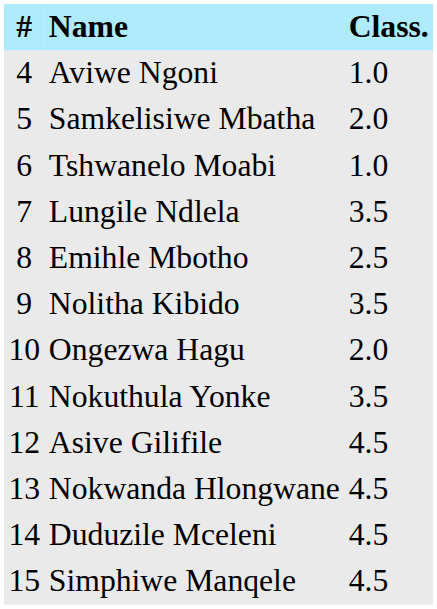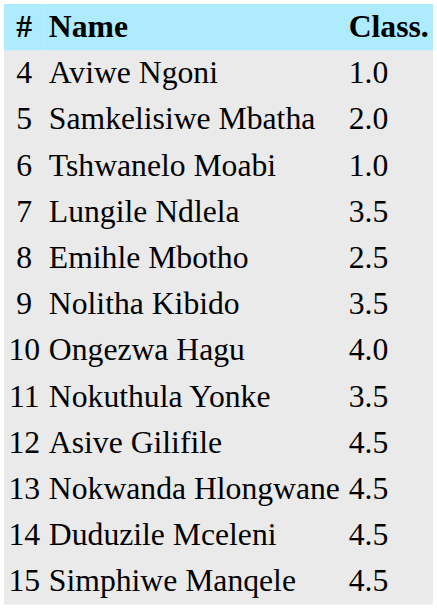 <table border=0 cellpadding=2 cellspacing=0  |- bgcolor=#EAEAEB style="text-align:center; font-size:90%;">
 <tr bgcolor=#ADEBFD>
 <th>#</th>
 <th align=left>Name</th>
 <th align=left>Class.</th>
 </tr>
 <tr>
 <td>4</td>
 <td align=left>Aviwe Ngoni</td>
 <td align=left>1.0</td>
 </tr>
 <tr>
 <td>5</td>
 <td align=left>Samkelisiwe Mbatha</td>
 <td align=left>2.0</td>
 </tr>
 <tr>
 <td>6</td>
 <td align=left>Tshwanelo Moabi</td>
 <td align=left>1.0</td>
 </tr>
 <tr>
 <td>7</td>
 <td align=left>Lungile Ndlela</td>
 <td align=left>3.5</td>
 </tr>
 <tr>
 <td>8</td>
 <td align=left>Emihle Mbotho</td>
 <td align=left>2.5</td>
 </tr>
 <tr>
 <td>9</td>
 <td align=left>Nolitha Kibido</td>
 <td align=left>3.5</td>
 </tr>
 <tr>
 <td>10</td>
 <td align=left>Ongezwa Hagu</td>
-<td align=left>2.0</td>
+<td align=left>4.0</td>
 </tr>
 <tr>
 <td>11</td>
 <td align=left>Nokuthula Yonke</td>
 <td align=left>3.5</td>
 </tr>
 <tr>
 <td>12</td>
 <td align=left>Asive Gilifile</td>
 <td align=left>4.5</td>
 </tr>
 <tr>
 <td>13</td>
 <td align=left>Nokwanda Hlongwane</td>
 <td align=left>4.5</td>
 </tr>
 <tr>
 <td>14</td>
 <td align=left>Duduzile Mceleni</td>
 <td align=left>4.5</td>
 </tr>
 <tr>
 <td>15</td>
 <td align=left>Simphiwe Manqele</td>
 <td align=left>4.5</td>
 </tr>
 </table>
